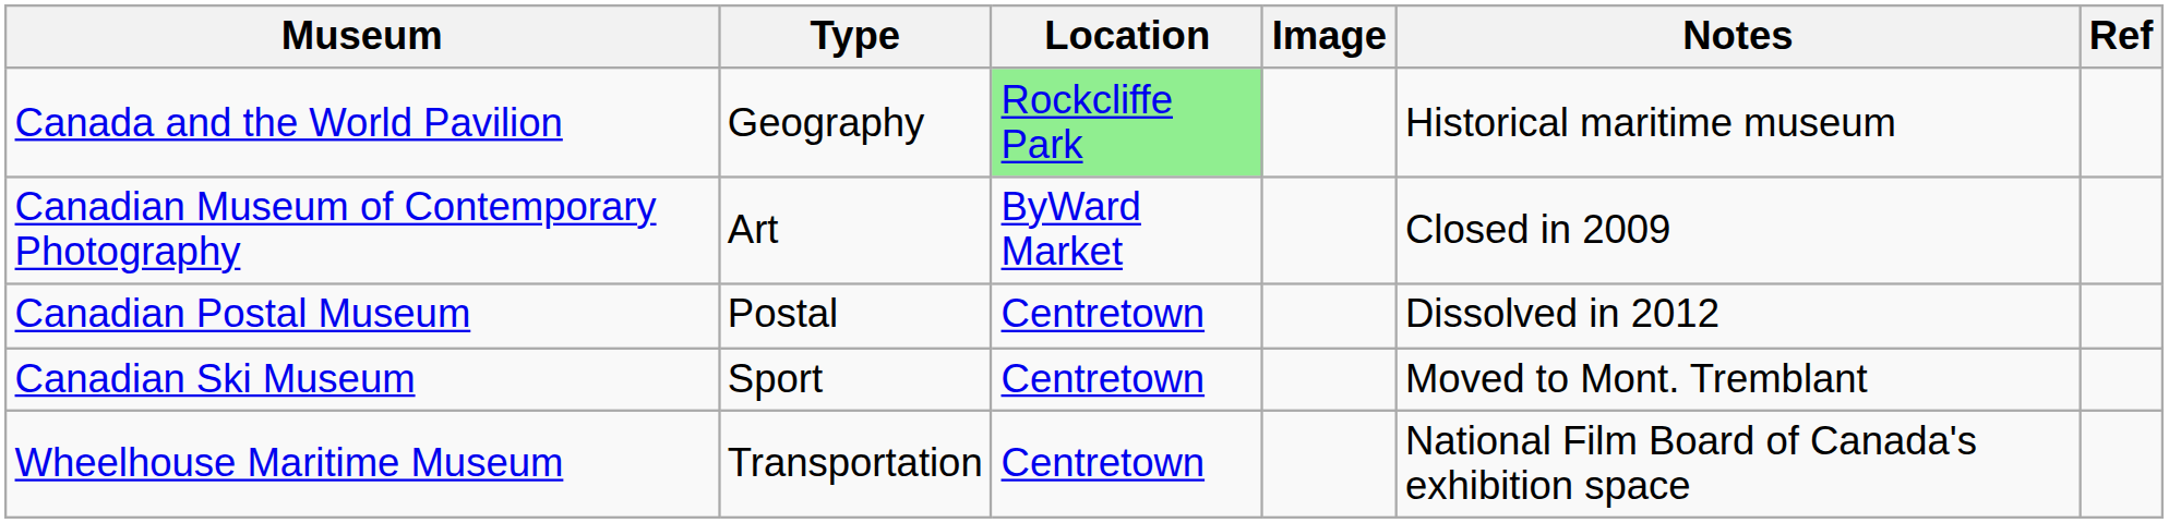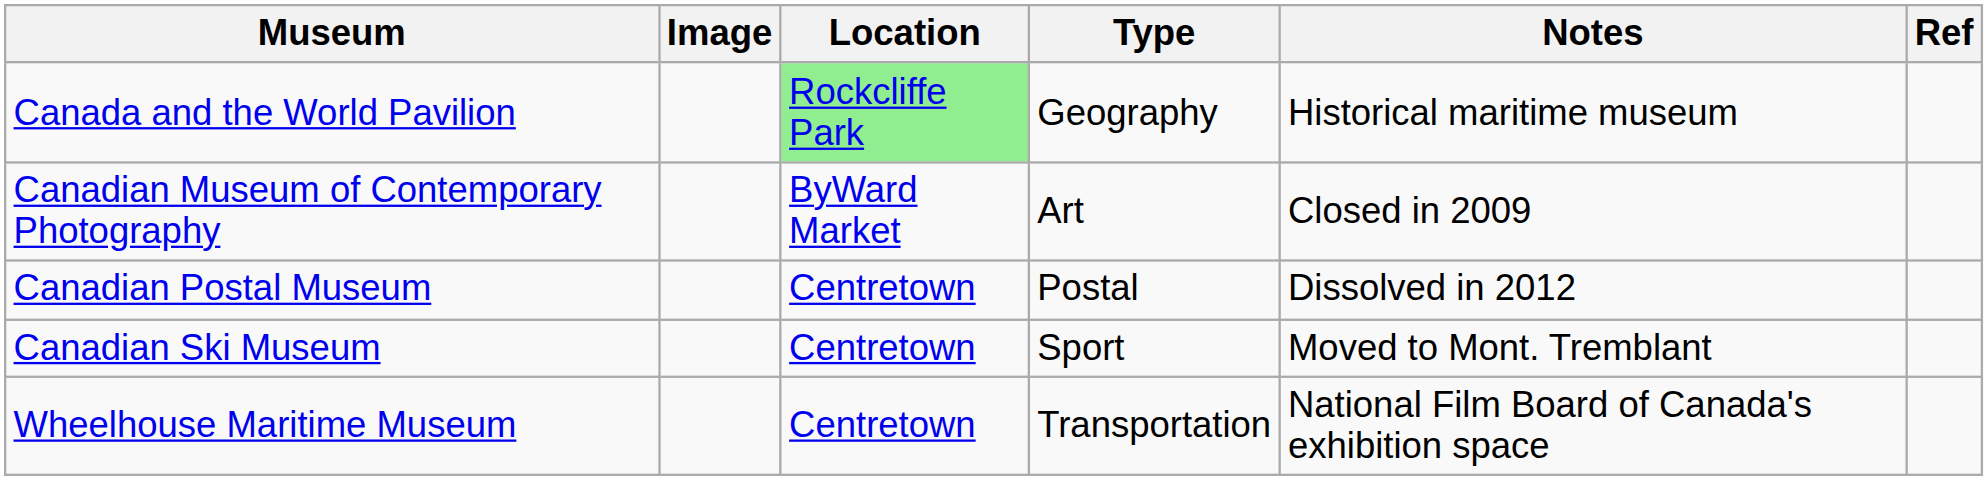 <table class="wikitable">
 <tr>
 <th>Museum</th>
+<th>Image</th>
+<th>Location</th>
 <th>Type</th>
-<th>Location</th>
-<th>Image</th>
 <th>Notes</th>
 <th>Ref</th>
 </tr>
 <tr>
 <td><a href='#'>Canada and the World Pavilion</a></td>
+<td></td>
+<td style="background: lightgreen;"><a href='#'>Rockcliffe Park</a></td>
 <td>Geography</td>
-<td style="background: lightgreen;"><a href='#'>Rockcliffe Park</a></td>
-<td></td>
 <td>Historical maritime museum</td>
 <td></td>
 </tr>
 <tr>
 <td><a href='#'>Canadian Museum of Contemporary Photography</a></td>
+<td></td>
+<td><a href='#'>ByWard Market</a></td>
 <td>Art</td>
-<td><a href='#'>ByWard Market</a></td>
-<td></td>
 <td>Closed in 2009</td>
 <td></td>
 </tr>
 <tr>
 <td><a href='#'>Canadian Postal Museum</a></td>
+<td></td>
+<td><a href='#'>Centretown</a></td>
 <td>Postal</td>
-<td><a href='#'>Centretown</a></td>
-<td></td>
 <td>Dissolved in 2012</td>
 <td></td>
 </tr>
 <tr>
 <td><a href='#'>Canadian Ski Museum</a></td>
+<td></td>
+<td><a href='#'>Centretown</a></td>
 <td>Sport</td>
-<td><a href='#'>Centretown</a></td>
-<td></td>
 <td>Moved to Mont. Tremblant</td>
 <td></td>
 </tr>
 <tr>
 <td><a href='#'>Wheelhouse Maritime Museum</a></td>
+<td></td>
+<td><a href='#'>Centretown</a></td>
 <td>Transportation</td>
-<td><a href='#'>Centretown</a></td>
-<td></td>
 <td>National Film Board of Canada's exhibition space</td>
 <td></td>
 </tr>
 </table>
